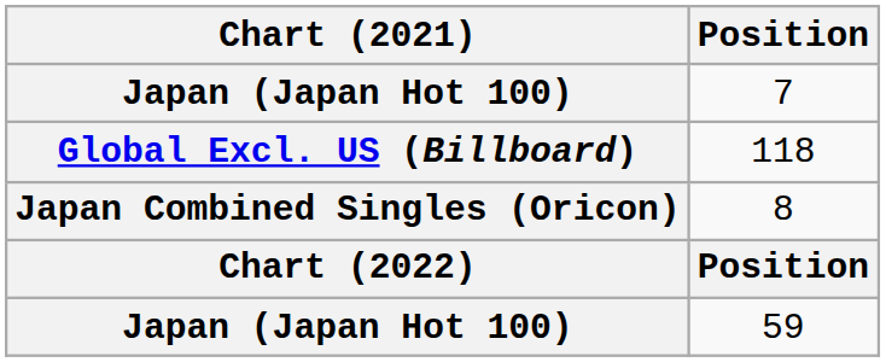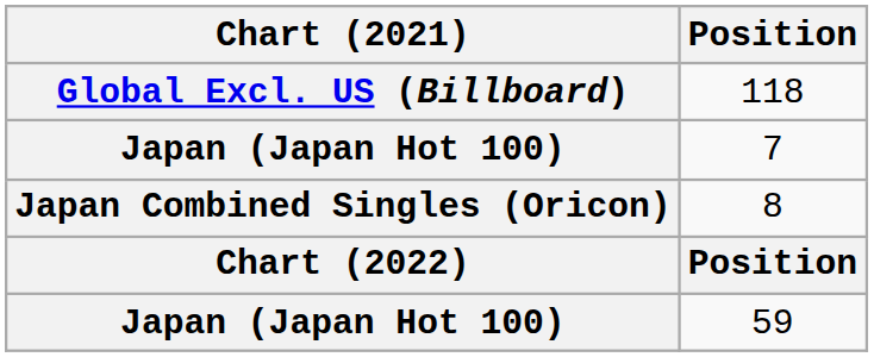 <table class="wikitable plainrowheaders" style="text-align:center">
 <tr>
 <th scope="col">Chart (2021)</th>
 <th scope="col">Position</th>
 </tr>
 <tr>
+<th scope="row"><a href='#'>Global Excl. US</a> (<em>Billboard</em>)</th>
+<td>118</td>
+</tr>
+<tr>
 <th scope="row">Japan (Japan Hot 100)</th>
 <td>7</td>
-</tr>
-<tr>
-<th scope="row"><a href='#'>Global Excl. US</a> (<em>Billboard</em>)</th>
-<td>118</td>
 </tr>
 <tr>
 <th scope="row">Japan Combined Singles (Oricon)</th>
 <td>8</td>
 </tr>
 <tr>
 <th scope="col">Chart (2022)</th>
 <th scope="col">Position</th>
 </tr>
 <tr>
 <th scope="row">Japan (Japan Hot 100)</th>
 <td>59</td>
 </tr>
 </table>
